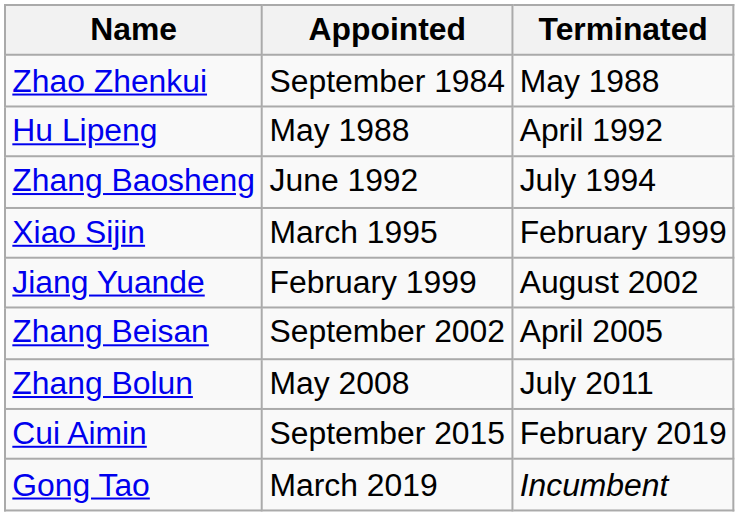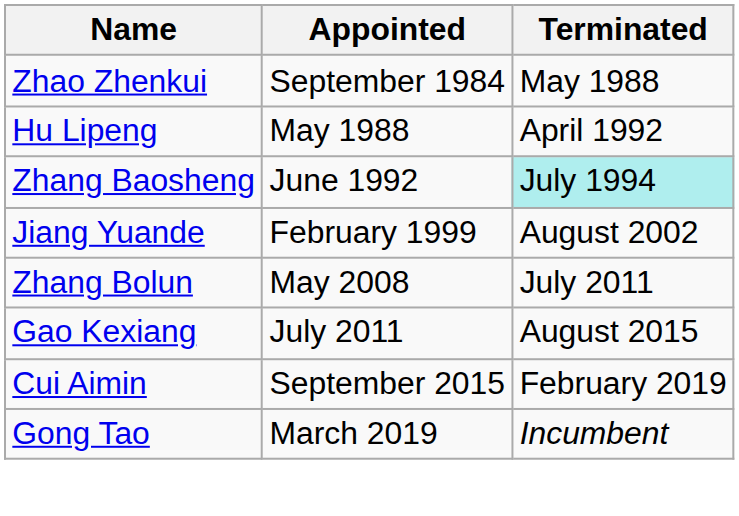 <table class=wikitable>
 <tr>
 <th>Name</th>
 <th>Appointed</th>
 <th>Terminated</th>
 </tr>
 <tr>
 <td><a href='#'>Zhao Zhenkui</a></td>
 <td>September 1984</td>
 <td>May 1988</td>
 </tr>
 <tr>
 <td><a href='#'>Hu Lipeng</a></td>
 <td>May 1988</td>
 <td>April 1992</td>
 </tr>
 <tr>
 <td><a href='#'>Zhang Baosheng</a></td>
 <td>June 1992</td>
-<td>July 1994</td>
-</tr>
-<tr>
-<td><a href='#'>Xiao Sijin</a></td>
-<td>March 1995</td>
-<td>February 1999</td>
+<td style="background: paleturquoise;">July 1994</td>
 </tr>
 <tr>
 <td><a href='#'>Jiang Yuande</a></td>
 <td>February 1999</td>
 <td>August 2002</td>
 </tr>
 <tr>
-<td><a href='#'>Zhang Beisan</a></td>
-<td>September 2002</td>
-<td>April 2005</td>
-</tr>
-<tr>
 <td><a href='#'>Zhang Bolun</a></td>
 <td>May 2008</td>
 <td>July 2011</td>
+</tr>
+<tr>
+<td><a href='#'>Gao Kexiang</a></td>
+<td>July 2011</td>
+<td>August 2015</td>
 </tr>
 <tr>
 <td><a href='#'>Cui Aimin</a></td>
 <td>September 2015</td>
 <td>February 2019</td>
 </tr>
 <tr>
 <td><a href='#'>Gong Tao</a></td>
 <td>March 2019</td>
 <td><em>Incumbent</em></td>
 </tr>
 </table>
